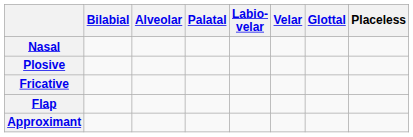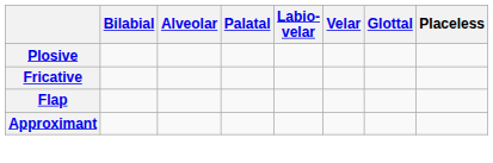 <table class="wikitable">
 <tr>
 <th></th>
 <th><a href='#'>Bilabial</a></th>
 <th><a href='#'>Alveolar</a></th>
 <th><a href='#'>Palatal</a></th>
 <th><a href='#'>Labio-<br>velar</a></th>
 <th><a href='#'>Velar</a></th>
 <th><a href='#'>Glottal</a></th>
 <th>Placeless</th>
-</tr>
-<tr align=center>
-<th><a href='#'>Nasal</a></th>
-<td></td>
-<td></td>
-<td></td>
-<td></td>
-<td></td>
-<td></td>
-<td></td>
 </tr>
 <tr align=center>
 <th><a href='#'>Plosive</a></th>
 <td></td>
 <td></td>
 <td></td>
 <td></td>
 <td></td>
 <td></td>
 <td></td>
 </tr>
 <tr align=center>
 <th><a href='#'>Fricative</a></th>
 <td></td>
 <td></td>
 <td></td>
 <td></td>
 <td></td>
 <td></td>
 <td></td>
 </tr>
 <tr align=center>
 <th><a href='#'>Flap</a></th>
 <td></td>
 <td></td>
 <td></td>
 <td></td>
 <td></td>
 <td></td>
 <td></td>
 </tr>
 <tr align=center>
 <th><a href='#'>Approximant</a></th>
 <td></td>
 <td></td>
 <td></td>
 <td></td>
 <td></td>
 <td></td>
 <td></td>
 </tr>
 </table>
